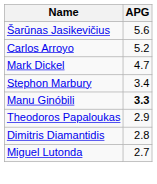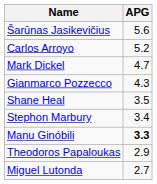 <table class=wikitable>
 <tr>
 <th>Name</th>
 <th>APG</th>
 </tr>
 <tr>
 <td> <a href='#'>Šarūnas Jasikevičius</a></td>
 <td align=right>5.6</td>
 </tr>
 <tr>
 <td> <a href='#'>Carlos Arroyo</a></td>
 <td align=right>5.2</td>
 </tr>
 <tr>
 <td> <a href='#'>Mark Dickel</a></td>
 <td align=right>4.7</td>
 </tr>
 <tr>
+<td> <a href='#'>Gianmarco Pozzecco</a></td>
+<td align=right>4.3</td>
+</tr>
+<tr>
+<td> <a href='#'>Shane Heal</a></td>
+<td align=right>3.5</td>
+</tr>
+<tr>
 <td> <a href='#'>Stephon Marbury</a></td>
 <td align=right>3.4</td>
 </tr>
 <tr>
 <td> <a href='#'>Manu Ginóbili</a></td>
 <td align=right><strong>3.3</strong></td>
 </tr>
 <tr>
 <td> <a href='#'>Theodoros Papaloukas</a></td>
 <td align=right>2.9</td>
 </tr>
 <tr>
-<td> <a href='#'>Dimitris Diamantidis</a></td>
-<td align=right>2.8</td>
-</tr>
-<tr>
 <td> <a href='#'>Miguel Lutonda</a></td>
 <td align=right>2.7</td>
 </tr>
 </table>
